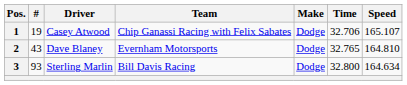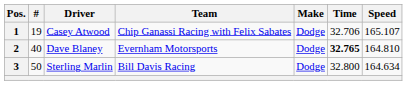 <table class="wikitable" style="font-size:95%">
 <tr>
 <th>Pos.</th>
 <th>#</th>
 <th>Driver</th>
 <th>Team</th>
 <th>Make</th>
 <th>Time</th>
 <th>Speed</th>
 </tr>
 <tr>
 <th>1</th>
 <td>19</td>
 <td><a href='#'>Casey Atwood</a></td>
 <td><a href='#'>Chip Ganassi Racing with Felix Sabates</a></td>
 <td><a href='#'>Dodge</a></td>
 <td>32.706</td>
 <td>165.107</td>
 </tr>
 <tr>
 <th>2</th>
-<td>43</td>
+<td>40</td>
 <td><a href='#'>Dave Blaney</a></td>
 <td><a href='#'>Evernham Motorsports</a></td>
 <td><a href='#'>Dodge</a></td>
-<td>32.765</td>
+<td><strong>32.765</strong></td>
 <td>164.810</td>
 </tr>
 <tr>
 <th>3</th>
-<td>93</td>
+<td>50</td>
 <td><a href='#'>Sterling Marlin</a></td>
 <td><a href='#'>Bill Davis Racing</a></td>
 <td><a href='#'>Dodge</a></td>
 <td>32.800</td>
 <td>164.634</td>
 </tr>
 <tr>
 <th colspan="7"></th>
 </tr>
 </table>
